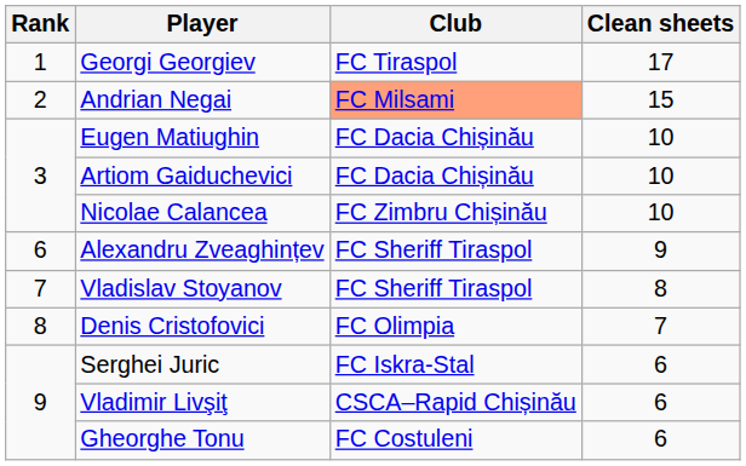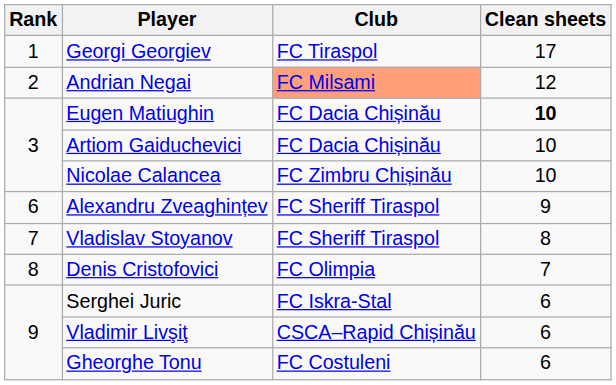 <table class="wikitable" style="text-align:center">
 <tr>
 <th>Rank</th>
 <th>Player</th>
 <th>Club</th>
 <th>Clean sheets</th>
 </tr>
 <tr>
 <td rowspan="1">1</td>
 <td align="left"> <a href='#'>Georgi Georgiev</a></td>
 <td align="left"><a href='#'>FC Tiraspol</a></td>
 <td>17</td>
 </tr>
 <tr>
 <td rowspan="1">2</td>
 <td align="left"> <a href='#'>Andrian Negai</a></td>
 <td align="left" style="background: lightsalmon;"><a href='#'>FC Milsami</a></td>
-<td>15</td>
+<td>12</td>
 </tr>
 <tr>
 <td rowspan="3">3</td>
 <td align="left"> <a href='#'>Eugen Matiughin</a></td>
 <td align="left"><a href='#'>FC Dacia Chișinău</a></td>
-<td>10</td>
+<td><strong>10</strong></td>
 </tr>
 <tr>
 <td align="left"> <a href='#'>Artiom Gaiduchevici</a></td>
 <td align="left"><a href='#'>FC Dacia Chișinău</a></td>
 <td>10</td>
 </tr>
 <tr>
 <td align="left"> <a href='#'>Nicolae Calancea</a></td>
 <td align="left"><a href='#'>FC Zimbru Chișinău</a></td>
 <td>10</td>
 </tr>
 <tr>
 <td rowspan="1">6</td>
 <td align="left"> <a href='#'>Alexandru Zveaghințev</a></td>
 <td align="left"><a href='#'>FC Sheriff Tiraspol</a></td>
 <td>9</td>
 </tr>
 <tr>
 <td rowspan="1">7</td>
 <td align="left"> <a href='#'>Vladislav Stoyanov</a></td>
 <td align="left"><a href='#'>FC Sheriff Tiraspol</a></td>
 <td>8</td>
 </tr>
 <tr>
 <td rowspan="1">8</td>
 <td align="left"> <a href='#'>Denis Cristofovici</a></td>
 <td align="left"><a href='#'>FC Olimpia</a></td>
 <td>7</td>
 </tr>
 <tr>
 <td rowspan="3">9</td>
 <td align="left"> Serghei Juric</td>
 <td align="left"><a href='#'>FC Iskra-Stal</a></td>
 <td>6</td>
 </tr>
 <tr>
 <td align="left"> <a href='#'>Vladimir Livşiţ</a></td>
 <td align="left"><a href='#'>CSCA–Rapid Chișinău</a></td>
 <td>6</td>
 </tr>
 <tr>
 <td align="left"> <a href='#'>Gheorghe Tonu</a></td>
 <td align="left"><a href='#'>FC Costuleni</a></td>
 <td>6</td>
 </tr>
 </table>
